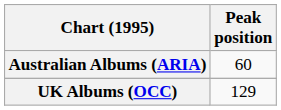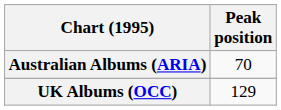 <table class="wikitable sortable plainrowheaders" style="text-align:center">
 <tr>
 <th>Chart (1995)</th>
 <th>Peak<br>position</th>
 </tr>
 <tr>
 <th scope="row">Australian Albums (<a href='#'>ARIA</a>)</th>
-<td>60</td>
+<td>70</td>
 </tr>
 <tr>
 </tr>
 <tr>
 <th scope="row">UK Albums (<a href='#'>OCC</a>)</th>
 <td>129</td>
 </tr>
 </table>
